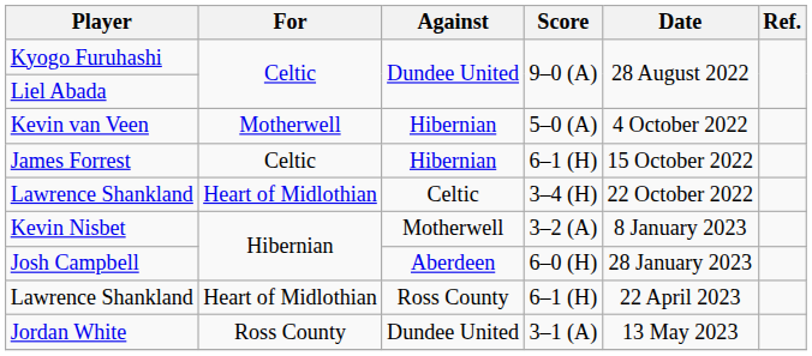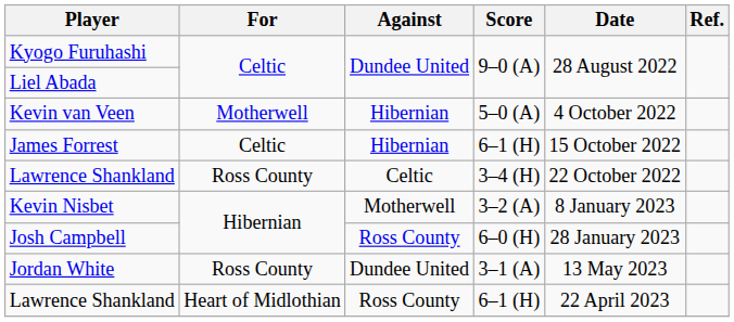 <table class="wikitable" style="text-align:center">
 <tr>
 <th>Player</th>
 <th>For</th>
 <th>Against</th>
 <th>Score</th>
 <th>Date</th>
 <th>Ref.</th>
 </tr>
 <tr>
 <td align="left"> <a href='#'>Kyogo Furuhashi</a></td>
 <td rowspan="2"><a href='#'>Celtic</a></td>
 <td rowspan="2"><a href='#'>Dundee United</a></td>
 <td rowspan="2">9–0 (A)</td>
 <td rowspan="2">28 August 2022</td>
 <td rowspan="2"></td>
 </tr>
 <tr>
 <td align="left"> <a href='#'>Liel Abada</a></td>
 </tr>
 <tr>
 <td align="left"> <a href='#'>Kevin van Veen</a></td>
 <td><a href='#'>Motherwell</a></td>
 <td><a href='#'>Hibernian</a></td>
 <td>5–0 (A)</td>
 <td>4 October 2022</td>
 <td></td>
 </tr>
 <tr>
 <td align="left"> <a href='#'>James Forrest</a></td>
 <td>Celtic</td>
 <td><a href='#'>Hibernian</a></td>
 <td>6–1 (H)</td>
 <td>15 October 2022</td>
 <td></td>
 </tr>
 <tr>
 <td align="left"> <a href='#'>Lawrence Shankland</a></td>
-<td><a href='#'>Heart of Midlothian</a></td>
+<td>Ross County</td>
 <td>Celtic</td>
 <td>3–4 (H)</td>
 <td>22 October 2022</td>
 <td></td>
 </tr>
 <tr>
 <td align="left"> <a href='#'>Kevin Nisbet</a></td>
 <td rowspan="2">Hibernian</td>
 <td>Motherwell</td>
 <td>3–2 (A)</td>
 <td>8 January 2023</td>
 <td></td>
 </tr>
 <tr>
 <td align="left"> <a href='#'>Josh Campbell</a></td>
-<td><a href='#'>Aberdeen</a></td>
+<td><a href='#'>Ross County</a></td>
 <td>6–0 (H)</td>
 <td>28 January 2023</td>
+<td></td>
+</tr>
+<tr>
+<td align="left"> <a href='#'>Jordan White</a></td>
+<td>Ross County</td>
+<td>Dundee United</td>
+<td>3–1 (A)</td>
+<td>13 May 2023</td>
 <td></td>
 </tr>
 <tr>
 <td align="left"> Lawrence Shankland</td>
 <td>Heart of Midlothian</td>
 <td>Ross County</td>
 <td>6–1 (H)</td>
 <td>22 April 2023</td>
 <td></td>
 </tr>
 <tr>
-<td align="left"> <a href='#'>Jordan White</a></td>
-<td>Ross County</td>
-<td>Dundee United</td>
-<td>3–1 (A)</td>
-<td>13 May 2023</td>
-<td></td>
-</tr>
-<tr>
 </tr>
 </table>
